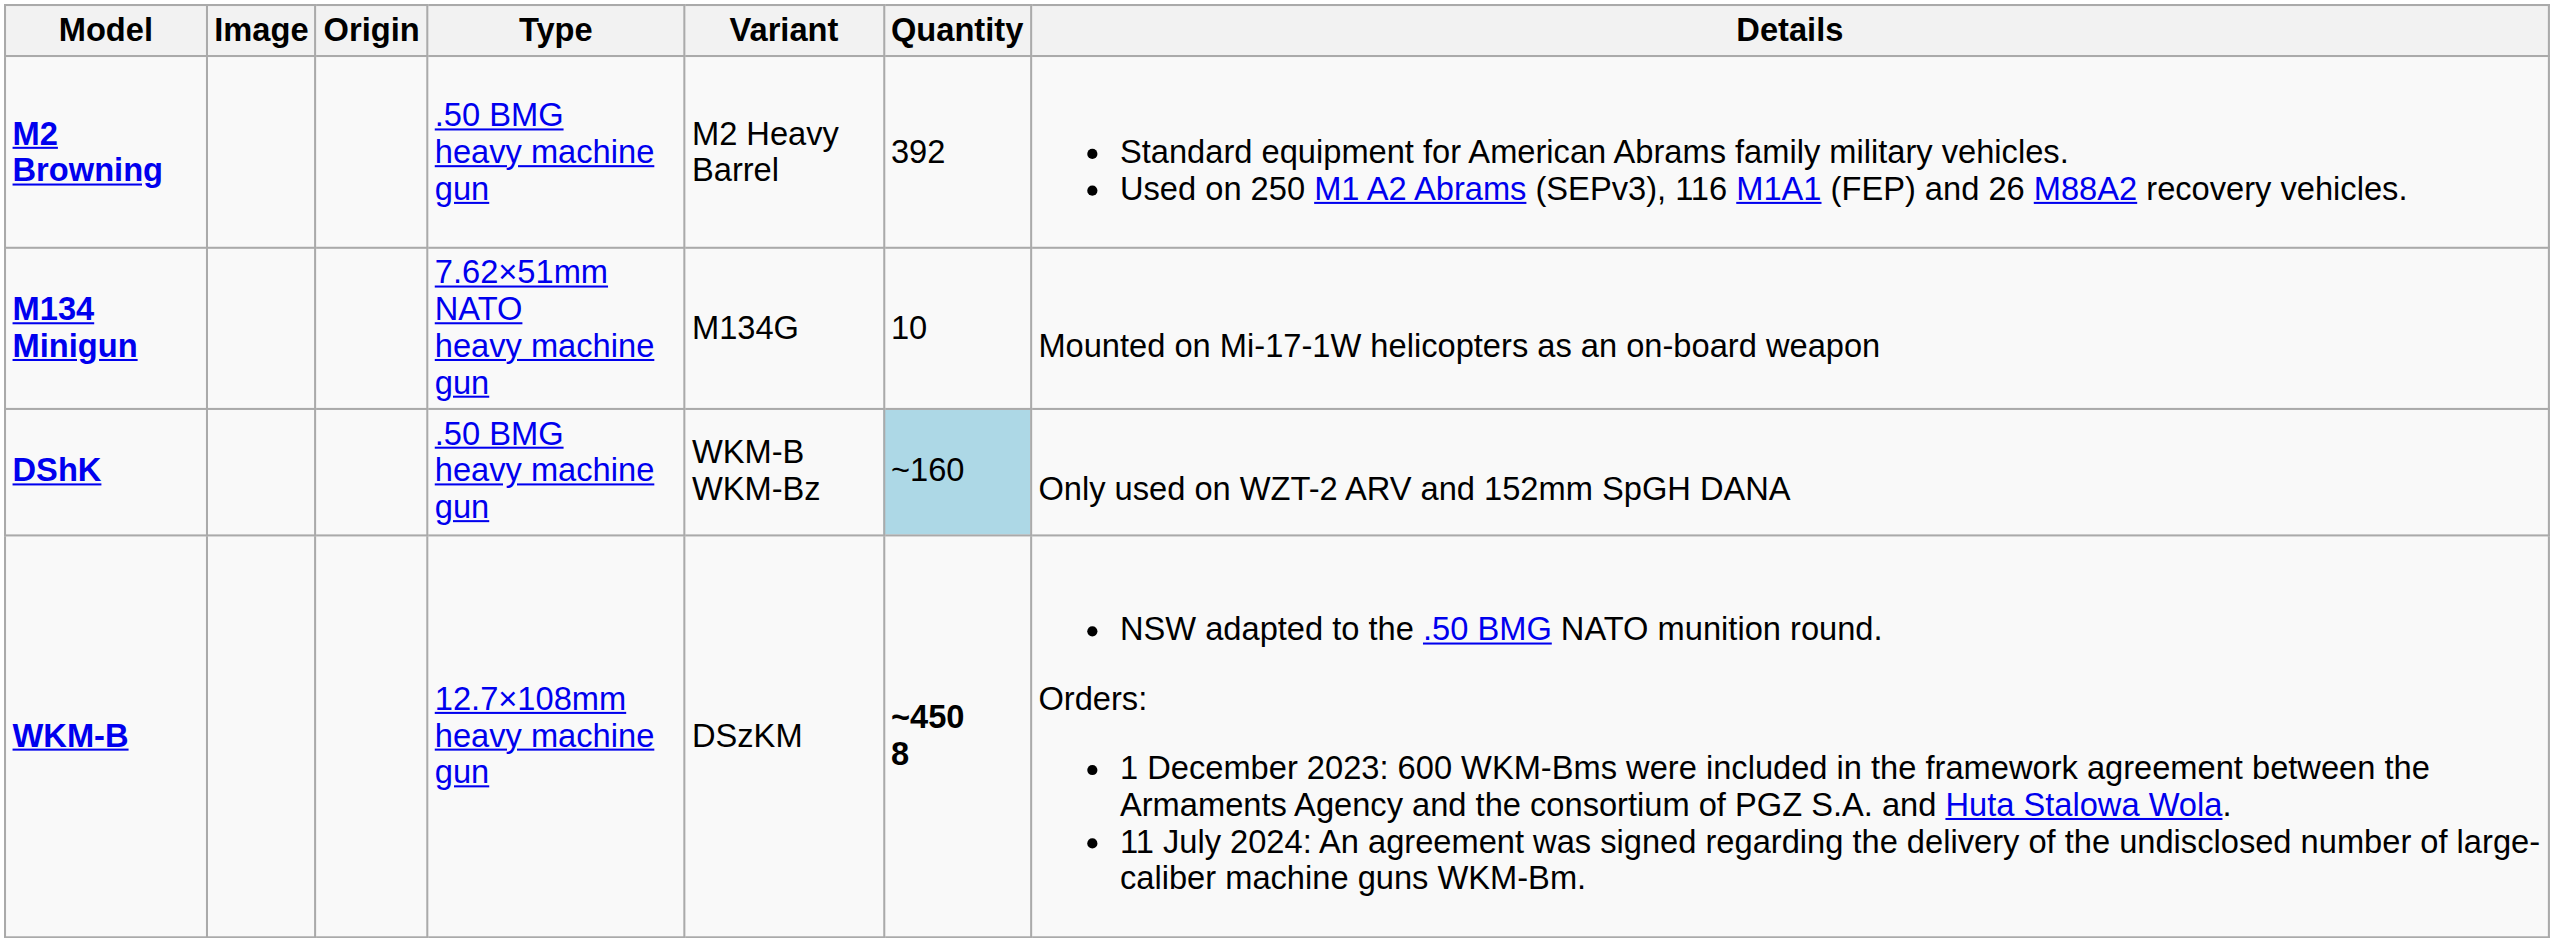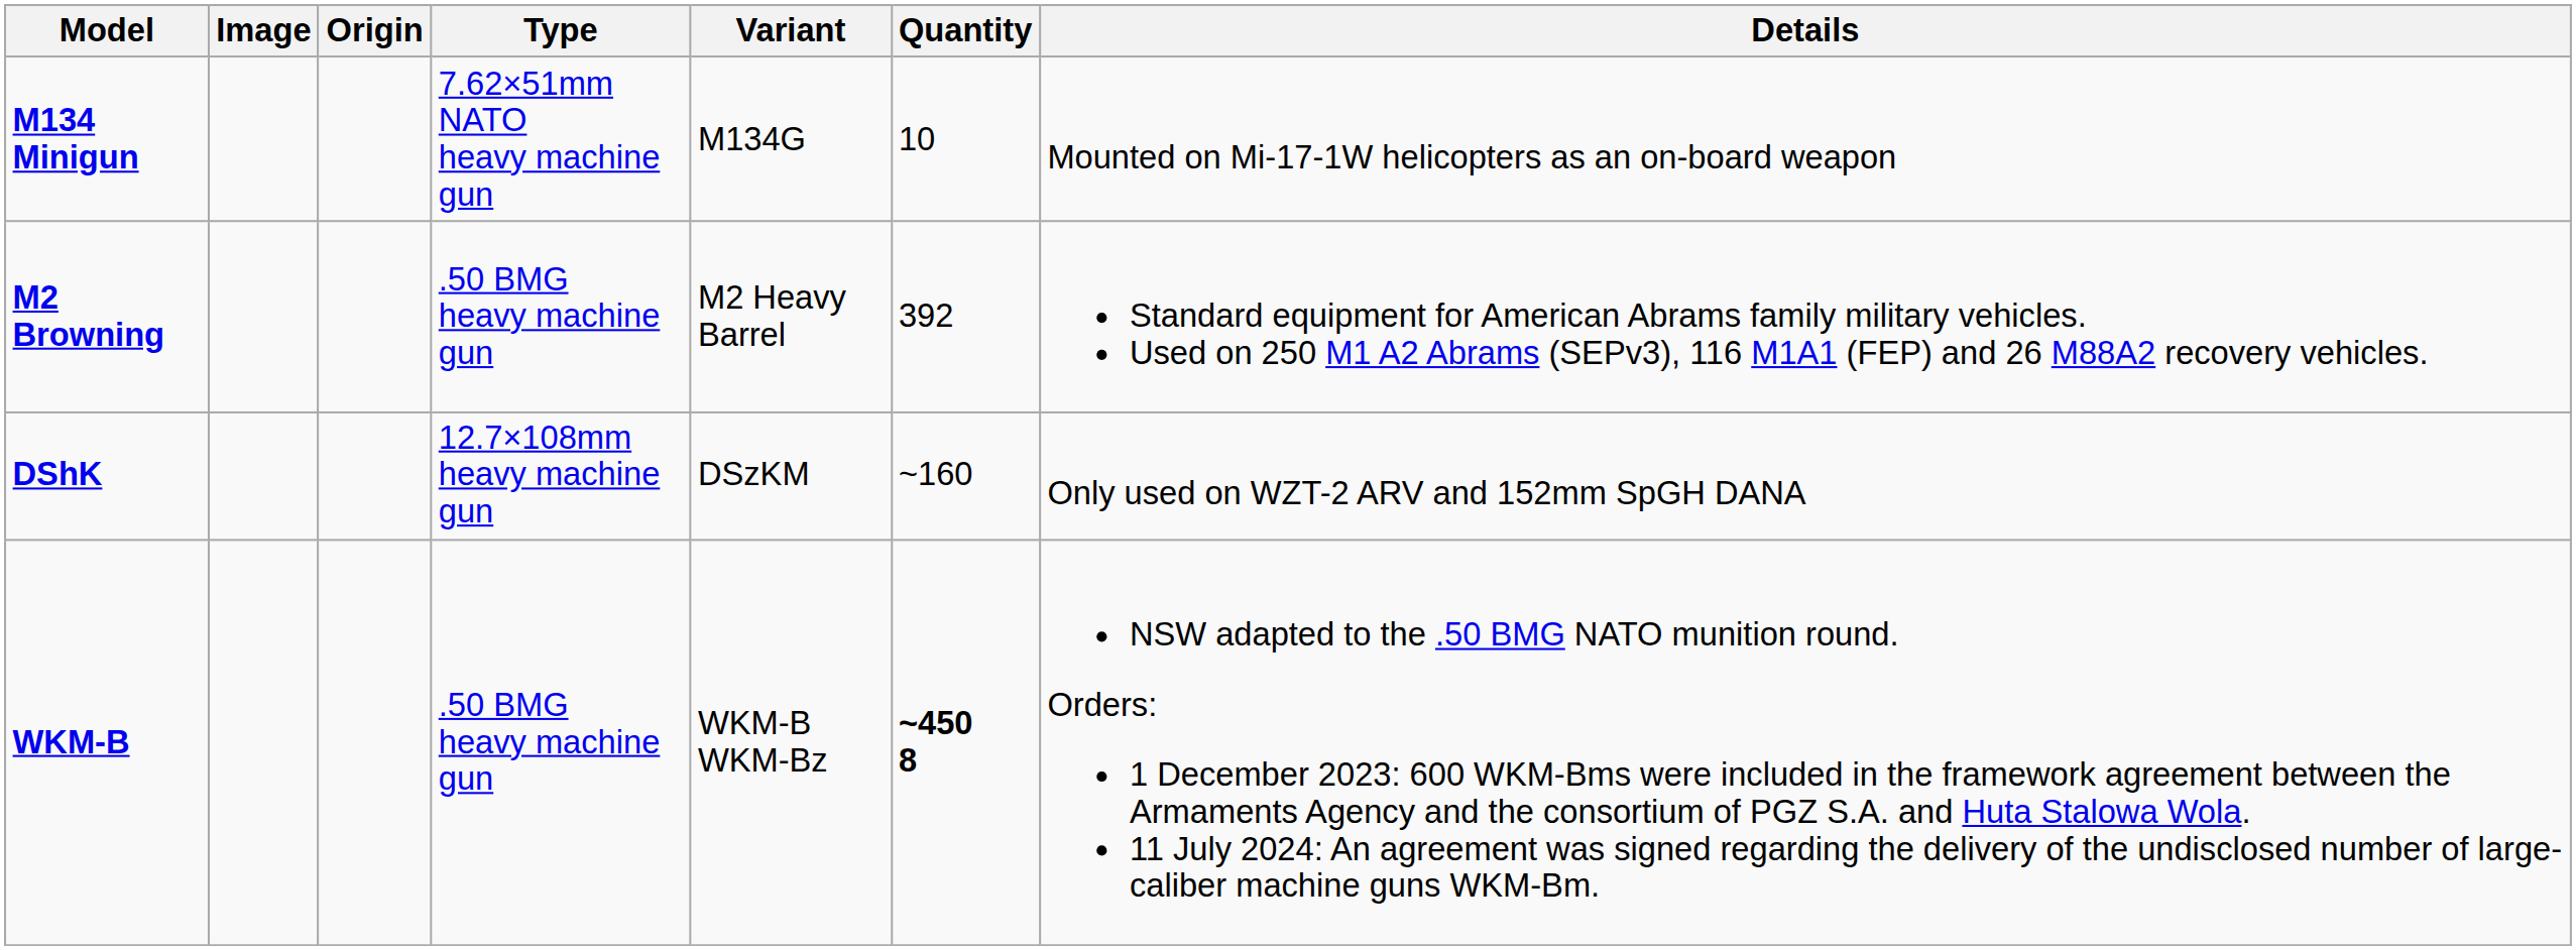 <table class="wikitable">
 <tr>
 <th>Model</th>
 <th>Image</th>
 <th>Origin</th>
 <th>Type</th>
 <th>Variant</th>
 <th>Quantity</th>
 <th>Details</th>
 </tr>
 <tr>
+<td><strong><a href='#'>M134 Minigun</a></strong></td>
+<td></td>
+<td><small></small></td>
+<td><a href='#'>7.62×51mm NATO</a><br><a href='#'>heavy machine gun</a></td>
+<td>M134G</td>
+<td>10</td>
+<td><br>Mounted on Mi-17-1W helicopters as an on-board weapon</td>
+</tr>
+<tr>
 <td><strong><a href='#'>M2 Browning</a></strong></td>
 <td></td>
 <td><small></small></td>
 <td><a href='#'>.50 BMG</a><br><a href='#'>heavy machine gun</a></td>
 <td>M2 Heavy Barrel</td>
 <td>392</td>
 <td><br><ul><li>Standard equipment for American Abrams family military vehicles.</li><li>Used on 250 <a href='#'>M1 A2 Abrams</a> (SEPv3), 116 <a href='#'>M1A1</a> (FEP) and 26 <a href='#'>M88A2</a> recovery vehicles.</li></ul></td>
 </tr>
 <tr>
-<td><strong><a href='#'>M134 Minigun</a></strong></td>
-<td></td>
-<td><small></small></td>
-<td><a href='#'>7.62×51mm NATO</a><br><a href='#'>heavy machine gun</a></td>
-<td>M134G</td>
-<td>10</td>
-<td><br>Mounted on Mi-17-1W helicopters as an on-board weapon</td>
-</tr>
-<tr>
 <td><strong><a href='#'>DShK</a></strong></td>
 <td></td>
 <td><small></small><br><small></small><br><small></small></td>
-<td><a href='#'>.50 BMG</a><br><a href='#'>heavy machine gun</a></td>
-<td>WKM-B<br>WKM-Bz</td>
-<td style="background: lightblue;">~160</td>
+<td><a href='#'>12.7×108mm</a><br><a href='#'>heavy machine gun</a></td>
+<td>DSzKM</td>
+<td>~160</td>
 <td><br>Only used on WZT-2 ARV and 152mm SpGH DANA</td>
 </tr>
 <tr>
 <td><a href='#'><strong>WKM-B</strong></a></td>
 <td></td>
 <td><small></small></td>
-<td><a href='#'>12.7×108mm</a><br><a href='#'>heavy machine gun</a></td>
-<td>DSzKM</td>
+<td><a href='#'>.50 BMG</a><br><a href='#'>heavy machine gun</a></td>
+<td>WKM-B<br>WKM-Bz</td>
 <td><strong>~450<br>8</strong></td>
 <td><br><ul><li>NSW adapted to the <a href='#'>.50 BMG</a> NATO munition round.</li></ul>Orders:<ul><li>1 December 2023: 600 WKM-Bms were included in the framework agreement between the Armaments Agency and the consortium of PGZ S.A. and <a href='#'>Huta Stalowa Wola</a>.</li><li>11 July 2024: An agreement was signed regarding the delivery of the undisclosed number of large-caliber machine guns WKM-Bm.</li></ul></td>
 </tr>
 </table>
